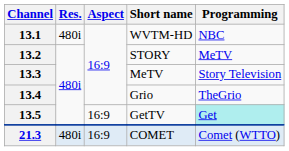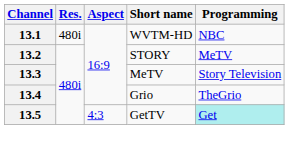 <table class="wikitable">
 <tr>
 <th scope = "col"><a href='#'>Channel</a></th>
 <th scope = "col"><a href='#'>Res.</a></th>
 <th scope = "col"><a href='#'>Aspect</a></th>
 <th scope = "col">Short name</th>
 <th scope = "col">Programming</th>
 </tr>
 <tr>
 <th scope = "row">13.1</th>
 <td>480i</td>
 <td rowspan=4><a href='#'>16:9</a></td>
 <td>WVTM-HD</td>
 <td><a href='#'>NBC</a></td>
 </tr>
 <tr>
 <th scope = "row">13.2</th>
 <td rowspan=4><a href='#'>480i</a></td>
 <td>STORY</td>
 <td><a href='#'>MeTV</a></td>
 </tr>
 <tr>
 <th scope = "row">13.3</th>
 <td>MeTV</td>
 <td><a href='#'>Story Television</a></td>
 </tr>
 <tr>
 <th scope = "row">13.4</th>
 <td>Grio</td>
 <td><a href='#'>TheGrio</a></td>
 </tr>
 <tr>
 <th scope = "row">13.5</th>
-<td>16:9</td>
+<td><a href='#'>4:3</a></td>
 <td>GetTV</td>
 <td style="background: paleturquoise;"><a href='#'>Get</a></td>
 </tr>
-<tr style="background-color:#DFEBF6; border-top: 2px solid #003399;">
-<th scope = "row"><a href='#'>21.3</a></th>
-<td>480i</td>
-<td>16:9</td>
-<td>COMET</td>
-<td><a href='#'>Comet</a> (<a href='#'>WTTO</a>)</td>
-</tr>
 </table>
